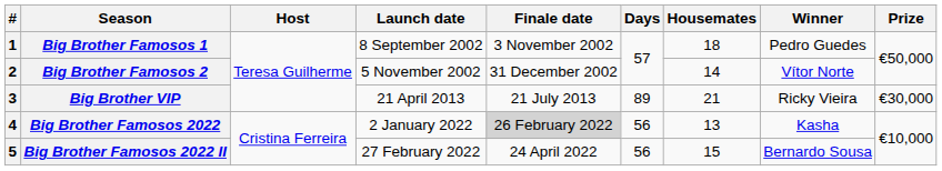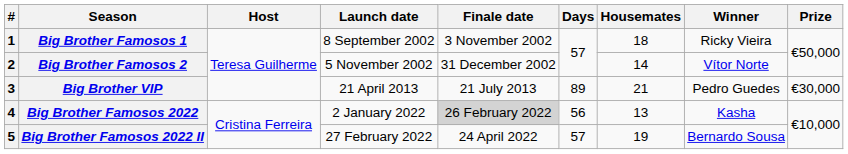 <table class="wikitable" style="text-align:center; width: auto; font-size:95%; line-height:20px">
 <tr>
 <th>#</th>
 <th>Season</th>
 <th>Host</th>
 <th>Launch date</th>
 <th>Finale date</th>
 <th>Days</th>
 <th>Housemates</th>
 <th>Winner</th>
 <th>Prize</th>
 </tr>
 <tr>
 <th>1</th>
 <th><em><a href='#'>Big Brother Famosos 1</a></em></th>
 <td rowspan="3"><a href='#'>Teresa Guilherme</a></td>
 <td>8 September 2002</td>
 <td>3 November 2002</td>
 <td rowspan="2">57</td>
 <td>18</td>
-<td>Pedro Guedes</td>
+<td>Ricky Vieira</td>
 <td rowspan="2">€50,000</td>
 </tr>
 <tr>
 <th>2</th>
 <th><em><a href='#'>Big Brother Famosos 2</a></em></th>
 <td>5 November 2002</td>
 <td>31 December 2002</td>
 <td>14</td>
 <td><a href='#'>Vítor Norte</a></td>
 </tr>
 <tr>
 <th>3</th>
 <th><em><a href='#'>Big Brother VIP</a></em></th>
 <td>21 April 2013</td>
 <td>21 July 2013</td>
 <td>89</td>
 <td>21</td>
-<td>Ricky Vieira</td>
+<td>Pedro Guedes</td>
 <td>€30,000</td>
 </tr>
 <tr>
 <th>4</th>
 <th><em><a href='#'>Big Brother Famosos 2022</a></em></th>
 <td rowspan="2"><a href='#'>Cristina Ferreira</a></td>
 <td>2 January 2022</td>
 <td style="background: lightgrey;">26 February 2022</td>
 <td>56</td>
 <td>13</td>
 <td><a href='#'>Kasha</a></td>
 <td rowspan="2">€10,000</td>
 </tr>
 <tr>
 <th>5</th>
 <th><em><a href='#'>Big Brother Famosos 2022 II</a></em></th>
 <td>27 February 2022</td>
 <td>24 April 2022</td>
-<td>56</td>
-<td>15</td>
+<td>57</td>
+<td>19</td>
 <td><a href='#'>Bernardo Sousa</a></td>
 </tr>
 </table>
